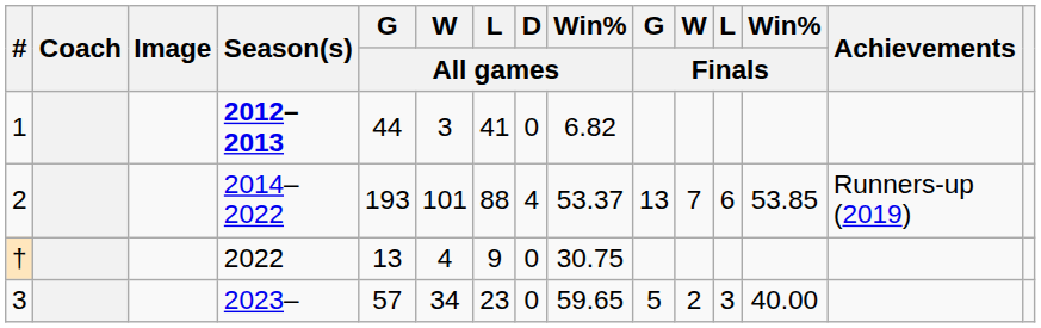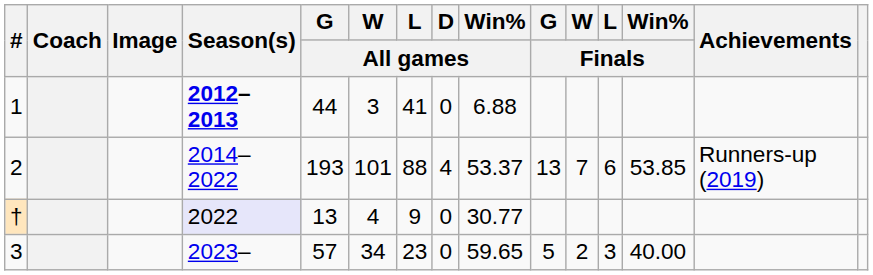 <table class="wikitable plainrowheaders sortable" style="text-align: center">
 <tr>
 <th scope="col" rowspan=2>#</th>
 <th scope="col" rowspan=2>Coach</th>
 <th scope="col" class="unsortable" rowspan=2>Image</th>
 <th scope="col" rowspan=2>Season(s)</th>
 <th scope="col">G</th>
 <th scope="col">W</th>
 <th scope="col">L</th>
 <th scope="col">D</th>
 <th scope="col">Win%</th>
 <th scope="col">G</th>
 <th scope="col">W</th>
 <th scope="col">L</th>
 <th scope="col">Win%</th>
 <th scope="col" class="unsortable" rowspan=2>Achievements</th>
 <th scope="col" class="unsortable" rowspan=2></th>
 </tr>
 <tr>
 <th scope="col" colspan=5>All games</th>
 <th scope="col" colspan=4>Finals</th>
 </tr>
 <tr>
 <td>1</td>
 <th scope="row"></th>
 <td></td>
 <td align="left"><strong><a href='#'>2012</a>–<a href='#'>2013</a></strong></td>
 <td>44</td>
 <td>3</td>
 <td>41</td>
 <td>0</td>
-<td>6.82</td>
+<td>6.88</td>
 <td></td>
 <td></td>
 <td></td>
 <td></td>
 <td style="text-align:left;"></td>
 <td></td>
 </tr>
 <tr>
 <td>2</td>
 <th scope="row"></th>
 <td></td>
 <td align="left"><a href='#'>2014</a>–<a href='#'>2022</a></td>
 <td>193</td>
 <td>101</td>
 <td>88</td>
 <td>4</td>
 <td>53.37</td>
 <td>13</td>
 <td>7</td>
 <td>6</td>
 <td>53.85</td>
 <td style="text-align:left;">Runners-up (<a href='#'>2019</a>)</td>
 <td></td>
 </tr>
 <tr>
 <td style="background-color:#ffe6bd">†</td>
 <th scope="row"><em></em></th>
 <td></td>
-<td align="left">2022</td>
+<td align="left" style="background: lavender;">2022</td>
 <td>13</td>
 <td>4</td>
 <td>9</td>
 <td>0</td>
-<td>30.75</td>
+<td>30.77</td>
 <td></td>
 <td></td>
 <td></td>
 <td></td>
 <td style="text-align:left;"></td>
 <td></td>
 </tr>
 <tr>
 <td>3</td>
 <th scope="row"></th>
 <td></td>
 <td align="left"><a href='#'>2023</a>–</td>
 <td>57</td>
 <td>34</td>
 <td>23</td>
 <td>0</td>
 <td>59.65</td>
 <td>5</td>
 <td>2</td>
 <td>3</td>
 <td>40.00</td>
 <td style="text-align:left;"></td>
 <td></td>
 </tr>
 </table>
